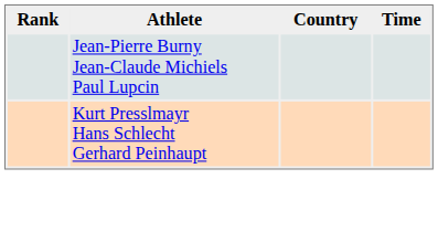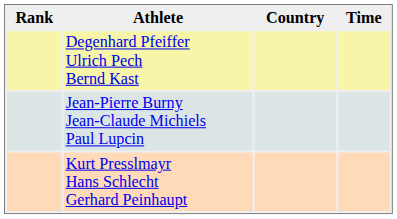 <table style="border-style:solid;border-width:1px;border-color:#808080;background-color:#EFEFEF" cellspacing="2" cellpadding="2" width="385px">
 <tr bgcolor="#EFEFEF">
 <th>Rank</th>
 <th>Athlete</th>
 <th>Country</th>
 <th>Time</th>
+</tr>
+<tr bgcolor="#F7F6A8">
+<td align=center></td>
+<td><a href='#'>Degenhard Pfeiffer</a><br><a href='#'>Ulrich Pech</a><br><a href='#'>Bernd Kast</a></td>
+<td></td>
+<td align="right"></td>
 </tr>
 <tr bgcolor="#DCE5E5">
 <td align=center></td>
 <td><a href='#'>Jean-Pierre Burny</a><br><a href='#'>Jean-Claude Michiels</a><br><a href='#'>Paul Lupcin</a></td>
 <td></td>
 <td align="right"></td>
 </tr>
 <tr bgcolor="#FFDAB9">
 <td align=center></td>
 <td><a href='#'>Kurt Presslmayr</a><br><a href='#'>Hans Schlecht</a><br><a href='#'>Gerhard Peinhaupt</a></td>
 <td></td>
 <td align="right"></td>
 </tr>
 </table>
